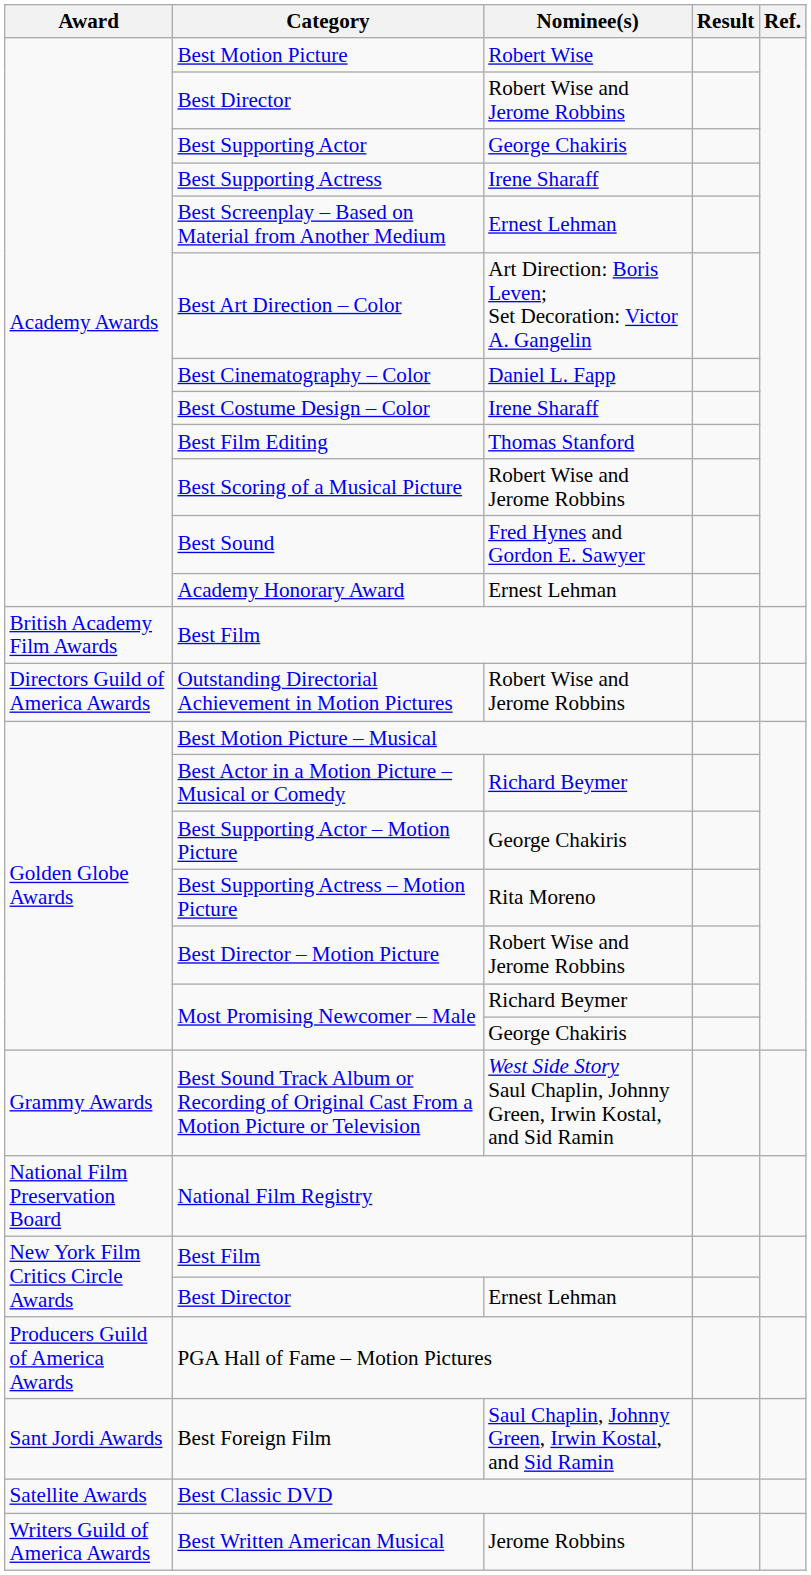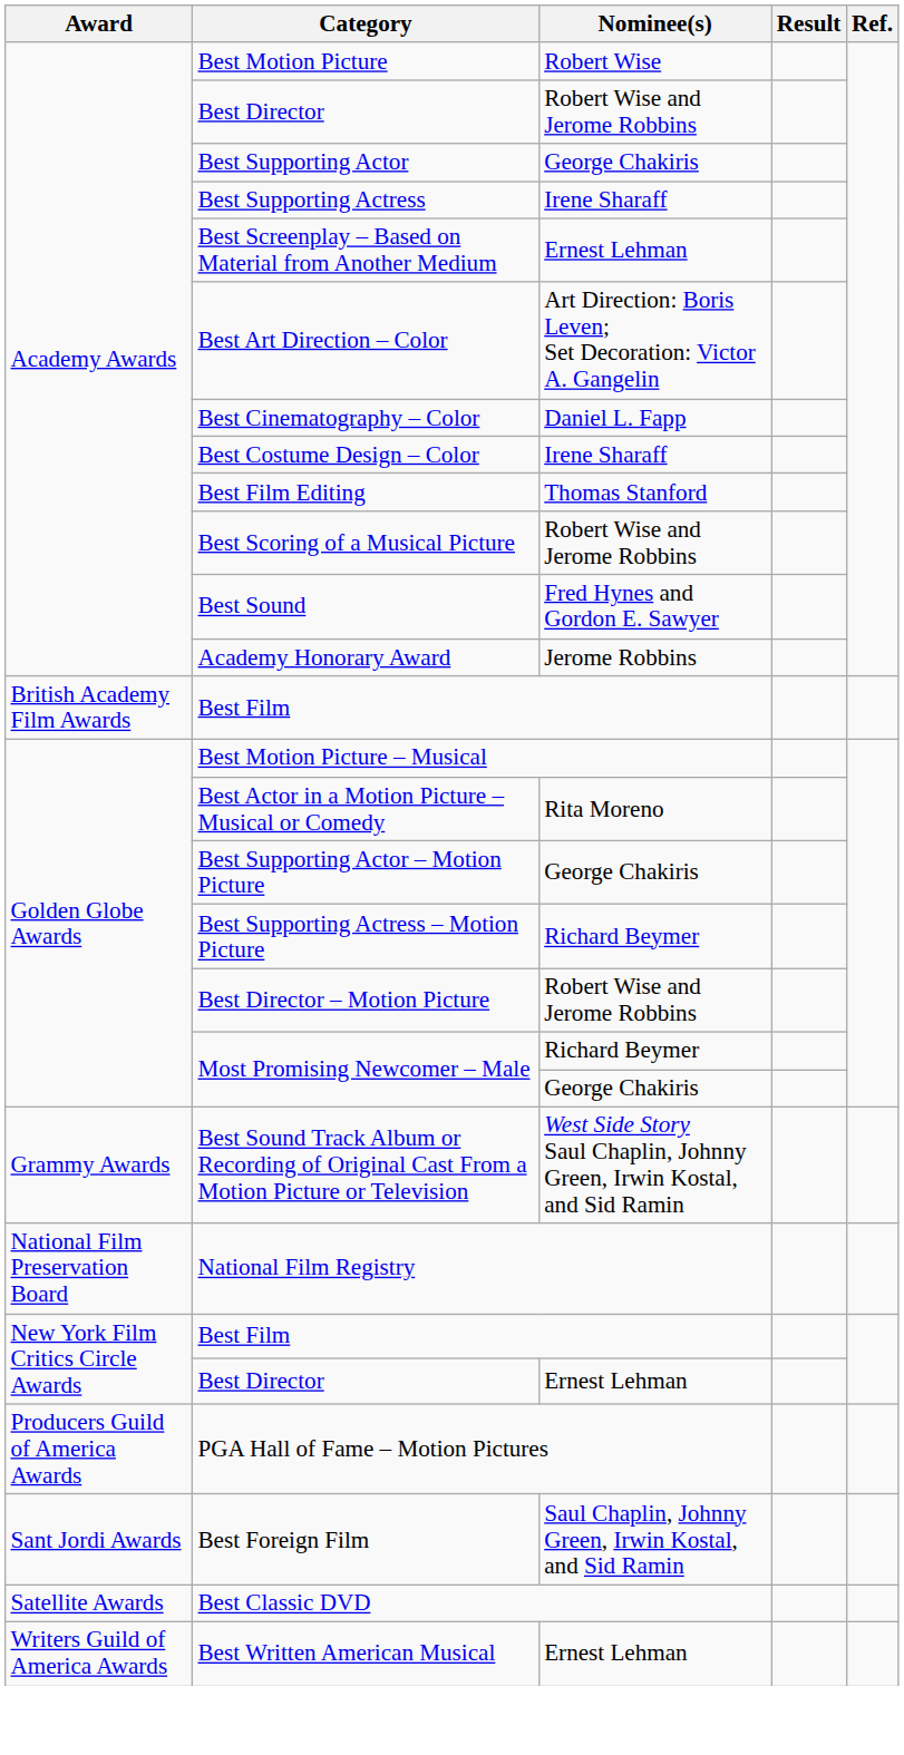 <table class="wikitable plainrowheaders">
 <tr>
 <th>Award</th>
 <th>Category</th>
 <th>Nominee(s)</th>
 <th>Result</th>
 <th>Ref.</th>
 </tr>
 <tr>
 <td rowspan="12"><a href='#'>Academy Awards</a></td>
 <td><a href='#'>Best Motion Picture</a></td>
 <td><a href='#'>Robert Wise</a></td>
 <td></td>
 <td align="center" rowspan="12"></td>
 </tr>
 <tr>
 <td><a href='#'>Best Director</a></td>
 <td>Robert Wise and <a href='#'>Jerome Robbins</a></td>
 <td></td>
 </tr>
 <tr>
 <td><a href='#'>Best Supporting Actor</a></td>
 <td><a href='#'>George Chakiris</a></td>
 <td></td>
 </tr>
 <tr>
 <td><a href='#'>Best Supporting Actress</a></td>
 <td><a href='#'>Irene Sharaff</a></td>
 <td></td>
 </tr>
 <tr>
 <td><a href='#'>Best Screenplay – Based on Material from Another Medium</a></td>
 <td><a href='#'>Ernest Lehman</a></td>
 <td></td>
 </tr>
 <tr>
 <td><a href='#'>Best Art Direction – Color</a></td>
 <td>Art Direction: <a href='#'>Boris Leven</a>; <br> Set Decoration: <a href='#'>Victor A. Gangelin</a></td>
 <td></td>
 </tr>
 <tr>
 <td><a href='#'>Best Cinematography – Color</a></td>
 <td><a href='#'>Daniel L. Fapp</a></td>
 <td></td>
 </tr>
 <tr>
 <td><a href='#'>Best Costume Design – Color</a></td>
 <td><a href='#'>Irene Sharaff</a></td>
 <td></td>
 </tr>
 <tr>
 <td><a href='#'>Best Film Editing</a></td>
 <td><a href='#'>Thomas Stanford</a></td>
 <td></td>
 </tr>
 <tr>
 <td><a href='#'>Best Scoring of a Musical Picture</a></td>
 <td>Robert Wise and Jerome Robbins</td>
 <td></td>
 </tr>
 <tr>
 <td><a href='#'>Best Sound</a></td>
 <td><a href='#'>Fred Hynes</a> and <a href='#'>Gordon E. Sawyer</a></td>
 <td></td>
 </tr>
 <tr>
 <td><a href='#'>Academy Honorary Award</a></td>
-<td>Ernest Lehman</td>
+<td>Jerome Robbins</td>
 <td></td>
 </tr>
 <tr>
 <td><a href='#'>British Academy Film Awards</a></td>
 <td colspan="2"><a href='#'>Best Film</a></td>
-<td></td>
-<td align="center"></td>
-</tr>
-<tr>
-<td><a href='#'>Directors Guild of America Awards</a></td>
-<td><a href='#'>Outstanding Directorial Achievement in Motion Pictures</a></td>
-<td>Robert Wise and Jerome Robbins</td>
 <td></td>
 <td align="center"></td>
 </tr>
 <tr>
 <td rowspan="7"><a href='#'>Golden Globe Awards</a></td>
 <td colspan="2"><a href='#'>Best Motion Picture – Musical</a></td>
 <td></td>
 <td align="center" rowspan="7"></td>
 </tr>
 <tr>
 <td><a href='#'>Best Actor in a Motion Picture – Musical or Comedy</a></td>
-<td><a href='#'>Richard Beymer</a></td>
+<td>Rita Moreno</td>
 <td></td>
 </tr>
 <tr>
 <td><a href='#'>Best Supporting Actor – Motion Picture</a></td>
 <td>George Chakiris</td>
 <td></td>
 </tr>
 <tr>
 <td><a href='#'>Best Supporting Actress – Motion Picture</a></td>
-<td>Rita Moreno</td>
+<td><a href='#'>Richard Beymer</a></td>
 <td></td>
 </tr>
 <tr>
 <td><a href='#'>Best Director – Motion Picture</a></td>
 <td>Robert Wise and Jerome Robbins</td>
 <td></td>
 </tr>
 <tr>
 <td rowspan="2"><a href='#'>Most Promising Newcomer – Male</a></td>
 <td>Richard Beymer</td>
 <td></td>
 </tr>
 <tr>
 <td>George Chakiris</td>
 <td></td>
 </tr>
 <tr>
 <td><a href='#'>Grammy Awards</a></td>
 <td><a href='#'>Best Sound Track Album or Recording of Original Cast From a Motion Picture or Television</a></td>
 <td><em><a href='#'>West Side Story</a></em> <br> Saul Chaplin, Johnny Green, Irwin Kostal, and Sid Ramin</td>
 <td></td>
 <td align="center"></td>
 </tr>
 <tr>
 <td><a href='#'>National Film Preservation Board</a></td>
 <td colspan="2"><a href='#'>National Film Registry</a></td>
 <td></td>
 <td align="center"></td>
 </tr>
 <tr>
 <td rowspan="2"><a href='#'>New York Film Critics Circle Awards</a></td>
 <td colspan="2"><a href='#'>Best Film</a></td>
 <td></td>
 <td align="center" rowspan="2"></td>
 </tr>
 <tr>
 <td><a href='#'>Best Director</a></td>
 <td>Ernest Lehman</td>
 <td></td>
 </tr>
 <tr>
 <td><a href='#'>Producers Guild of America Awards</a></td>
 <td colspan="2">PGA Hall of Fame – Motion Pictures</td>
 <td></td>
 <td align="center"></td>
 </tr>
 <tr>
 <td><a href='#'>Sant Jordi Awards</a></td>
 <td>Best Foreign Film</td>
 <td><a href='#'>Saul Chaplin</a>, <a href='#'>Johnny Green</a>, <a href='#'>Irwin Kostal</a>, and <a href='#'>Sid Ramin</a></td>
 <td></td>
 <td align="center"></td>
 </tr>
 <tr>
 <td><a href='#'>Satellite Awards</a></td>
 <td colspan="2"><a href='#'>Best Classic DVD</a></td>
 <td></td>
 <td align="center"></td>
 </tr>
 <tr>
 <td><a href='#'>Writers Guild of America Awards</a></td>
 <td><a href='#'>Best Written American Musical</a></td>
-<td>Jerome Robbins</td>
+<td>Ernest Lehman</td>
 <td></td>
 <td align="center"></td>
 </tr>
 </table>
